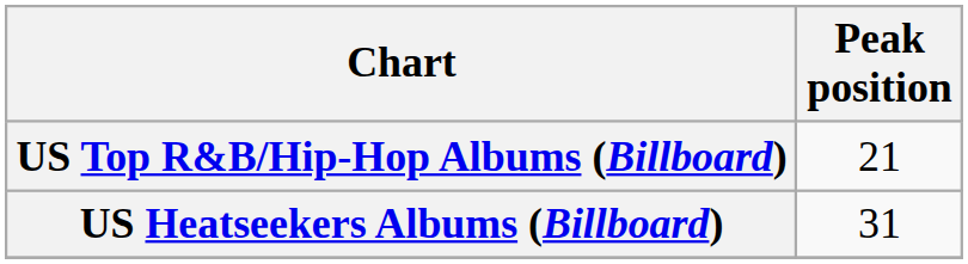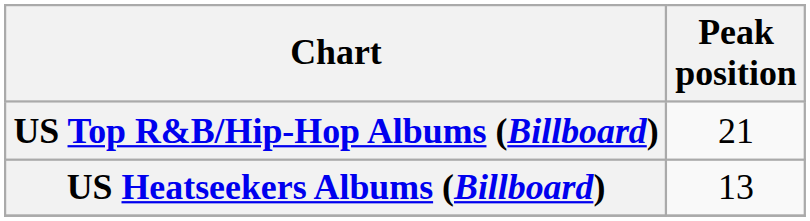 <table class="wikitable plainrowheaders sortable" style="text-align:center;" border="1">
 <tr>
 <th scope="col">Chart</th>
 <th scope="col">Peak<br>position</th>
 </tr>
 <tr>
 <th scope="row">US <a href='#'>Top R&B/Hip-Hop Albums</a> (<em><a href='#'>Billboard</a></em>)</th>
 <td>21</td>
 </tr>
 <tr>
 <th scope="row">US <a href='#'>Heatseekers Albums</a> (<em><a href='#'>Billboard</a></em>)</th>
-<td>31</td>
+<td>13</td>
 </tr>
 <tr>
 </tr>
 </table>
